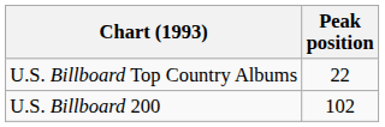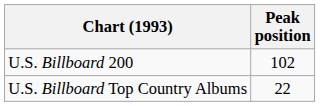 <table class="wikitable">
 <tr>
 <th>Chart (1993)</th>
 <th>Peak<br>position</th>
 </tr>
 <tr>
+<td>U.S. <em>Billboard</em> 200</td>
+<td align="center">102</td>
+</tr>
+<tr>
 <td>U.S. <em>Billboard</em> Top Country Albums</td>
 <td align="center">22</td>
 </tr>
-<tr>
-<td>U.S. <em>Billboard</em> 200</td>
-<td align="center">102</td>
-</tr>
 </table>
